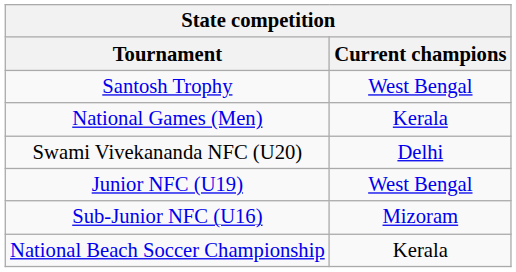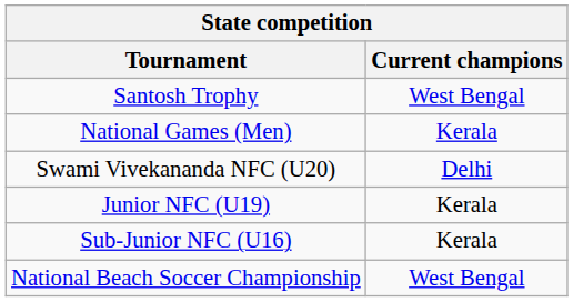 <table class="wikitable" style="text-align:center;margin-left:1em;float:center">
 <tr>
 <th colspan="3">State competition</th>
 </tr>
 <tr>
 <th>Tournament</th>
 <th>Current champions</th>
 </tr>
 <tr>
 <td><a href='#'>Santosh Trophy</a></td>
 <td><a href='#'>West Bengal</a></td>
 </tr>
 <tr>
 <td><a href='#'>National Games (Men)</a></td>
 <td><a href='#'>Kerala</a></td>
 </tr>
 <tr>
 <td>Swami Vivekananda NFC (U20)</td>
 <td><a href='#'>Delhi</a></td>
 </tr>
 <tr>
 <td><a href='#'>Junior NFC (U19)</a></td>
-<td><a href='#'>West Bengal</a></td>
+<td>Kerala</td>
 </tr>
 <tr>
 <td><a href='#'>Sub-Junior NFC (U16)</a></td>
-<td><a href='#'>Mizoram</a></td>
+<td>Kerala</td>
 </tr>
 <tr>
 <td><a href='#'>National Beach Soccer Championship</a></td>
-<td>Kerala</td>
+<td><a href='#'>West Bengal</a></td>
 </tr>
 </table>
